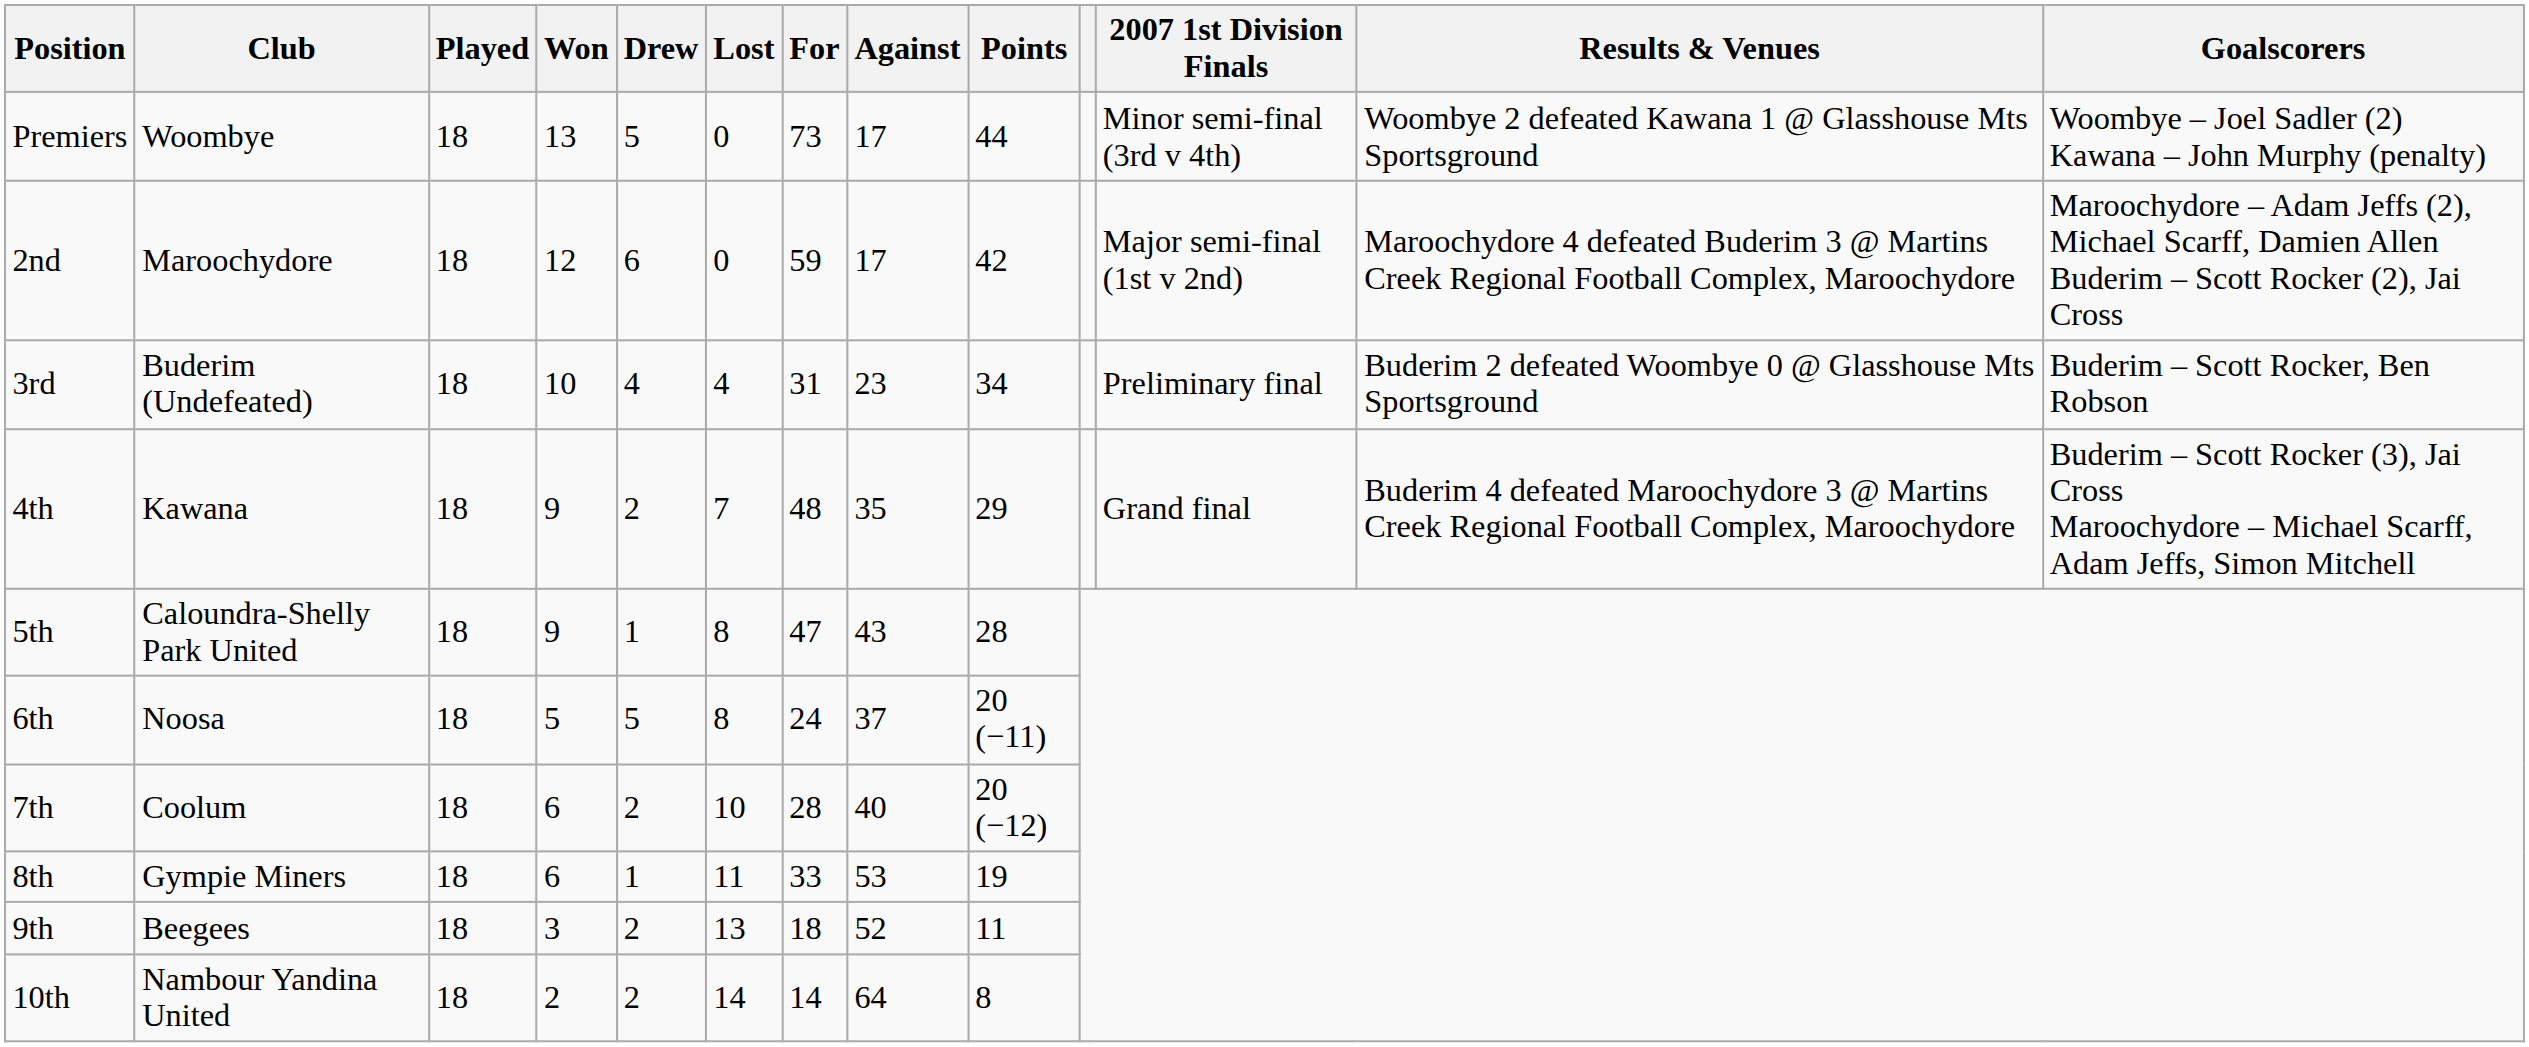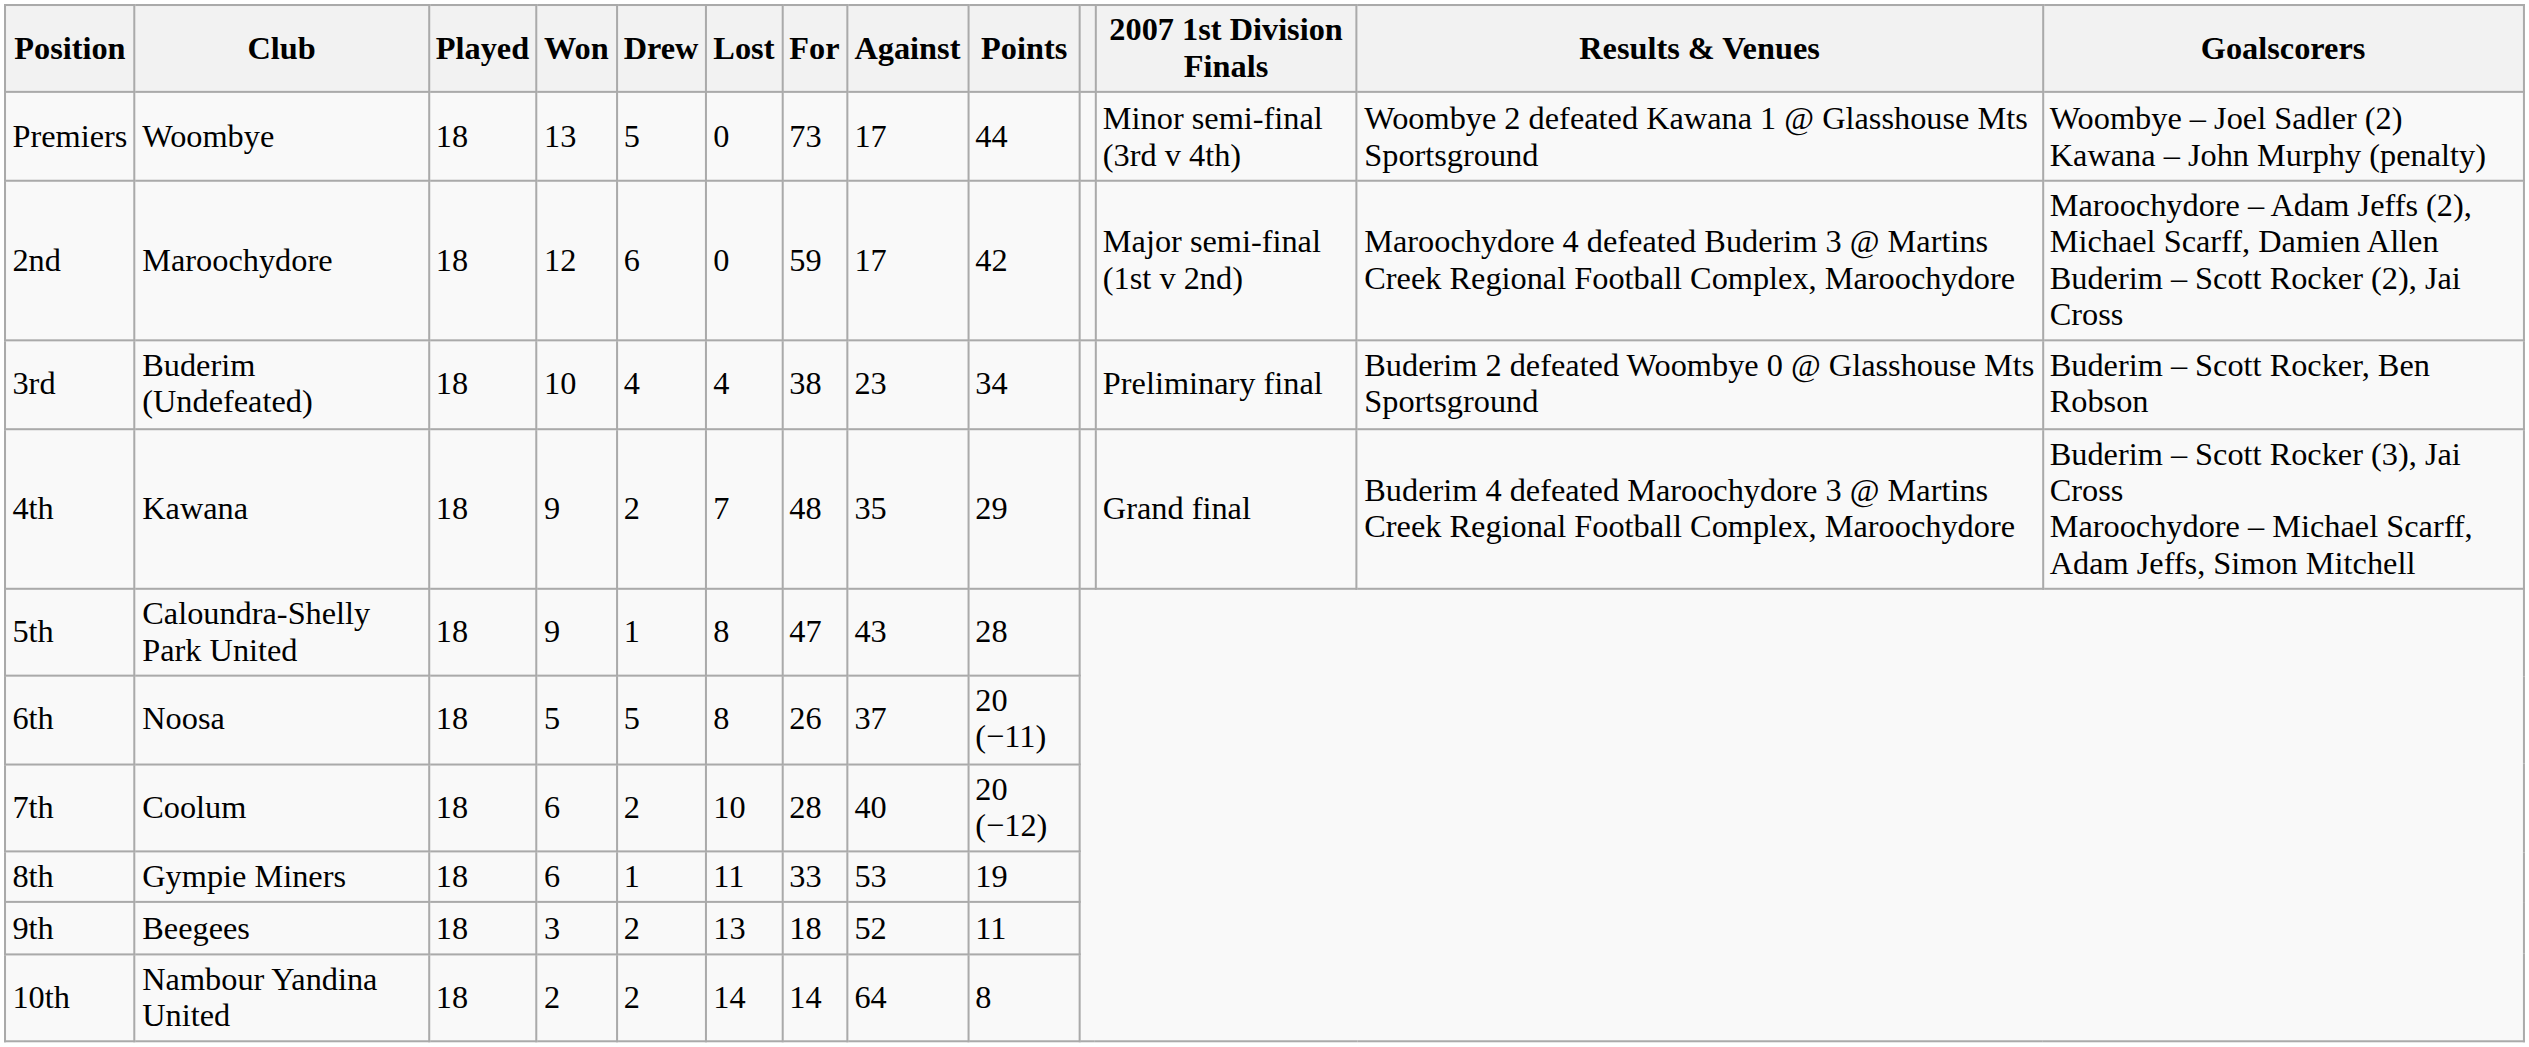 <table class="wikitable">
 <tr>
 <th>Position</th>
 <th>Club</th>
 <th>Played</th>
 <th>Won</th>
 <th>Drew</th>
 <th>Lost</th>
 <th>For</th>
 <th>Against</th>
 <th>Points</th>
 <th></th>
 <th>2007 1st Division Finals</th>
 <th>Results & Venues</th>
 <th>Goalscorers</th>
 </tr>
 <tr>
 <td>Premiers</td>
 <td>Woombye</td>
 <td>18</td>
 <td>13</td>
 <td>5</td>
 <td>0</td>
 <td>73</td>
 <td>17</td>
 <td>44</td>
 <td></td>
 <td>Minor semi-final (3rd v 4th)</td>
 <td>Woombye 2 defeated Kawana 1 @ Glasshouse Mts Sportsground</td>
 <td>Woombye – Joel Sadler (2)<br>Kawana – John Murphy (penalty)</td>
 </tr>
 <tr>
 <td>2nd</td>
 <td>Maroochydore</td>
 <td>18</td>
 <td>12</td>
 <td>6</td>
 <td>0</td>
 <td>59</td>
 <td>17</td>
 <td>42</td>
 <td></td>
 <td>Major semi-final (1st v 2nd)</td>
 <td>Maroochydore 4 defeated Buderim 3 @ Martins Creek Regional Football Complex, Maroochydore</td>
 <td>Maroochydore – Adam Jeffs (2), Michael Scarff, Damien Allen<br>Buderim – Scott Rocker (2), Jai Cross</td>
 </tr>
 <tr>
 <td>3rd</td>
 <td>Buderim (Undefeated)</td>
 <td>18</td>
 <td>10</td>
 <td>4</td>
 <td>4</td>
-<td>31</td>
+<td>38</td>
 <td>23</td>
 <td>34</td>
 <td></td>
 <td>Preliminary final</td>
 <td>Buderim 2 defeated Woombye 0 @ Glasshouse Mts Sportsground</td>
 <td>Buderim – Scott Rocker, Ben Robson</td>
 </tr>
 <tr>
 <td>4th</td>
 <td>Kawana</td>
 <td>18</td>
 <td>9</td>
 <td>2</td>
 <td>7</td>
 <td>48</td>
 <td>35</td>
 <td>29</td>
 <td></td>
 <td>Grand final</td>
 <td>Buderim 4 defeated Maroochydore 3 @ Martins Creek Regional Football Complex, Maroochydore</td>
 <td>Buderim – Scott Rocker (3), Jai Cross<br>Maroochydore – Michael Scarff, Adam Jeffs, Simon Mitchell</td>
 </tr>
 <tr>
 <td>5th</td>
 <td>Caloundra-Shelly Park United</td>
 <td>18</td>
 <td>9</td>
 <td>1</td>
 <td>8</td>
 <td>47</td>
 <td>43</td>
 <td>28</td>
 </tr>
 <tr>
 <td>6th</td>
 <td>Noosa</td>
 <td>18</td>
 <td>5</td>
 <td>5</td>
 <td>8</td>
-<td>24</td>
+<td>26</td>
 <td>37</td>
 <td>20 (−11)</td>
 </tr>
 <tr>
 <td>7th</td>
 <td>Coolum</td>
 <td>18</td>
 <td>6</td>
 <td>2</td>
 <td>10</td>
 <td>28</td>
 <td>40</td>
 <td>20 (−12)</td>
 </tr>
 <tr>
 <td>8th</td>
 <td>Gympie Miners</td>
 <td>18</td>
 <td>6</td>
 <td>1</td>
 <td>11</td>
 <td>33</td>
 <td>53</td>
 <td>19</td>
 </tr>
 <tr>
 <td>9th</td>
 <td>Beegees</td>
 <td>18</td>
 <td>3</td>
 <td>2</td>
 <td>13</td>
 <td>18</td>
 <td>52</td>
 <td>11</td>
 </tr>
 <tr>
 <td>10th</td>
 <td>Nambour Yandina United</td>
 <td>18</td>
 <td>2</td>
 <td>2</td>
 <td>14</td>
 <td>14</td>
 <td>64</td>
 <td>8</td>
 </tr>
 </table>
